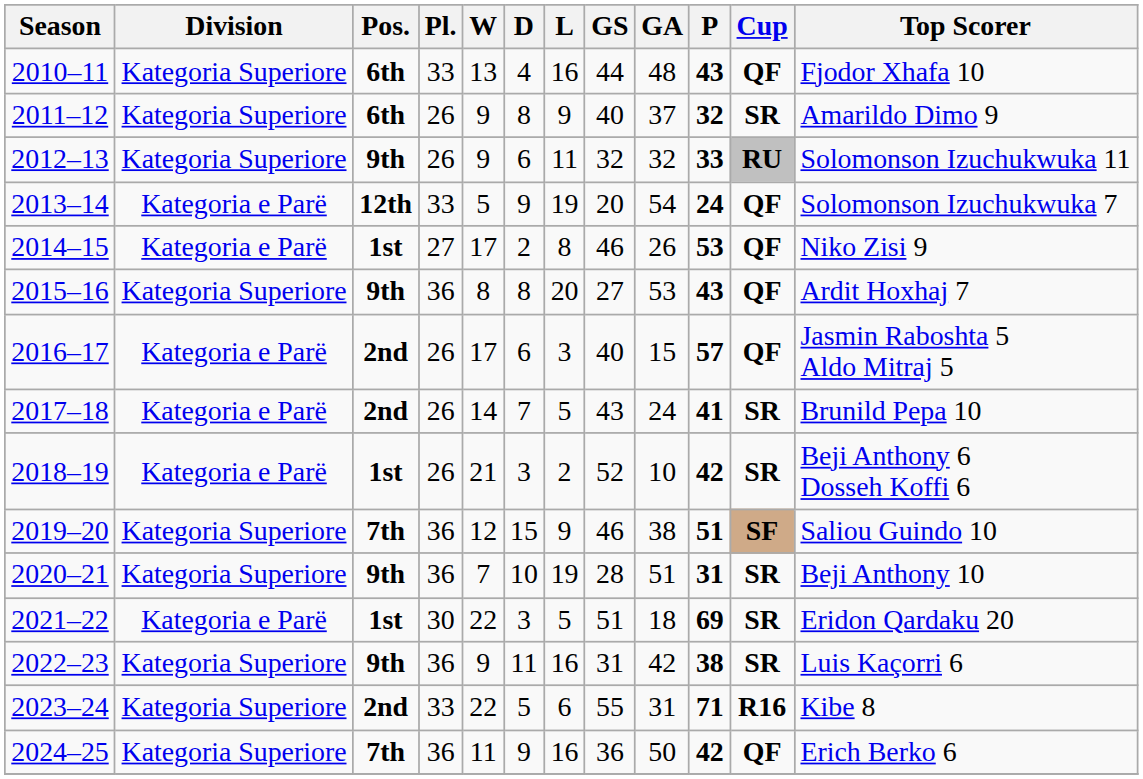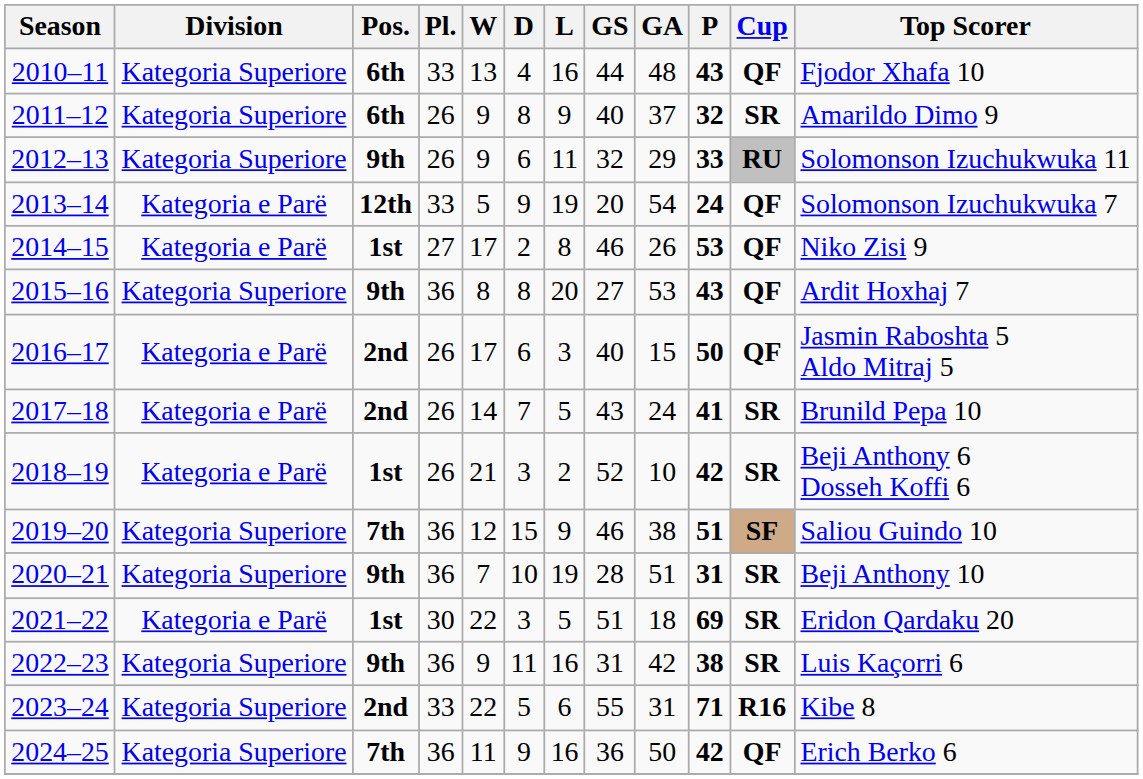 <table class="wikitable mw-collapsible mw-collapsed">
 <tr style="background:#efefef;">
 <th>Season</th>
 <th>Division</th>
 <th>Pos.</th>
 <th>Pl.</th>
 <th>W</th>
 <th>D</th>
 <th>L</th>
 <th>GS</th>
 <th>GA</th>
 <th>P</th>
 <th><a href='#'>Cup</a></th>
 <th>Top Scorer</th>
 </tr>
 <tr>
 <td align=center><a href='#'>2010–11</a></td>
 <td align=center><a href='#'>Kategoria Superiore</a></td>
 <td align=center><strong>6th</strong></td>
 <td align=center>33</td>
 <td align=center>13</td>
 <td align=center>4</td>
 <td align=center>16</td>
 <td align=center>44</td>
 <td align=center>48</td>
 <td align=center><strong>43</strong></td>
 <td align=center><strong>QF</strong></td>
 <td> <a href='#'>Fjodor Xhafa</a> 10</td>
 </tr>
 <tr>
 <td align=center><a href='#'>2011–12</a></td>
 <td align=center><a href='#'>Kategoria Superiore</a></td>
 <td align=center><strong>6th</strong></td>
 <td align=center>26</td>
 <td align=center>9</td>
 <td align=center>8</td>
 <td align=center>9</td>
 <td align=center>40</td>
 <td align=center>37</td>
 <td align=center><strong>32</strong></td>
 <td align=center><strong>SR</strong></td>
 <td> <a href='#'>Amarildo Dimo</a> 9</td>
 </tr>
 <tr>
 <td align=center><a href='#'>2012–13</a></td>
 <td align=center><a href='#'>Kategoria Superiore</a></td>
 <td align=center><strong>9th</strong></td>
 <td align=center>26</td>
 <td align=center>9</td>
 <td align=center>6</td>
 <td align=center>11</td>
 <td align=center>32</td>
-<td align=center>32</td>
+<td align=center>29</td>
 <td align=center><strong>33</strong></td>
 <td style="text-align:center; background:silver;"><strong>RU</strong></td>
 <td> <a href='#'>Solomonson Izuchukwuka</a> 11</td>
 </tr>
 <tr>
 <td align=center><a href='#'>2013–14</a></td>
 <td align=center><a href='#'>Kategoria e Parë</a></td>
 <td align=center><strong>12th</strong></td>
 <td align=center>33</td>
 <td align=center>5</td>
 <td align=center>9</td>
 <td align=center>19</td>
 <td align=center>20</td>
 <td align=center>54</td>
 <td align=center><strong>24</strong></td>
 <td align=center><strong>QF</strong></td>
 <td> <a href='#'>Solomonson Izuchukwuka</a> 7</td>
 </tr>
 <tr>
 <td align=center><a href='#'>2014–15</a></td>
 <td align=center><a href='#'>Kategoria e Parë</a></td>
 <td align=center><strong>1st</strong></td>
 <td align=center>27</td>
 <td align=center>17</td>
 <td align=center>2</td>
 <td align=center>8</td>
 <td align=center>46</td>
 <td align=center>26</td>
 <td align=center><strong>53</strong></td>
 <td align=center><strong>QF</strong></td>
 <td> <a href='#'>Niko Zisi</a> 9</td>
 </tr>
 <tr>
 <td align=center><a href='#'>2015–16</a></td>
 <td align=center><a href='#'>Kategoria Superiore</a></td>
 <td align=center><strong>9th</strong></td>
 <td align=center>36</td>
 <td align=center>8</td>
 <td align=center>8</td>
 <td align=center>20</td>
 <td align=center>27</td>
 <td align=center>53</td>
 <td align=center><strong>43</strong></td>
 <td align=center><strong>QF</strong></td>
 <td> <a href='#'>Ardit Hoxhaj</a> 7</td>
 </tr>
 <tr>
 <td align=center><a href='#'>2016–17</a></td>
 <td align=center><a href='#'>Kategoria e Parë</a></td>
 <td align=center><strong>2nd</strong></td>
 <td align=center>26</td>
 <td align=center>17</td>
 <td align=center>6</td>
 <td align=center>3</td>
 <td align=center>40</td>
 <td align=center>15</td>
-<td align=center><strong>57</strong></td>
+<td align=center><strong>50</strong></td>
 <td align=center><strong>QF</strong></td>
 <td> <a href='#'>Jasmin Raboshta</a> 5 <br> <a href='#'>Aldo Mitraj</a> 5</td>
 </tr>
 <tr>
 <td align=center><a href='#'>2017–18</a></td>
 <td align=center><a href='#'>Kategoria e Parë</a></td>
 <td align=center><strong>2nd</strong></td>
 <td align=center>26</td>
 <td align=center>14</td>
 <td align=center>7</td>
 <td align=center>5</td>
 <td align=center>43</td>
 <td align=center>24</td>
 <td align=center><strong>41</strong></td>
 <td align=center><strong>SR</strong></td>
 <td> <a href='#'>Brunild Pepa</a> 10</td>
 </tr>
 <tr>
 <td align=center><a href='#'>2018–19</a></td>
 <td align=center><a href='#'>Kategoria e Parë</a></td>
 <td align=center><strong>1st</strong></td>
 <td align=center>26</td>
 <td align=center>21</td>
 <td align=center>3</td>
 <td align=center>2</td>
 <td align=center>52</td>
 <td align=center>10</td>
 <td align=center><strong>42</strong></td>
 <td align=center><strong>SR</strong></td>
 <td> <a href='#'>Beji Anthony</a> 6 <br> <a href='#'>Dosseh Koffi</a> 6</td>
 </tr>
 <tr>
 <td align=center><a href='#'>2019–20</a></td>
 <td align=center><a href='#'>Kategoria Superiore</a></td>
 <td align=center><strong>7th</strong></td>
 <td align=center>36</td>
 <td align=center>12</td>
 <td align=center>15</td>
 <td align=center>9</td>
 <td align=center>46</td>
 <td align=center>38</td>
 <td align=center><strong>51</strong></td>
 <td style="text-align:center;" bgcolor=CFAA88><strong>SF</strong></td>
 <td> <a href='#'>Saliou Guindo</a> 10</td>
 </tr>
 <tr>
 <td align=center><a href='#'>2020–21</a></td>
 <td align=center><a href='#'>Kategoria Superiore</a></td>
 <td align=center><strong>9th</strong></td>
 <td align=center>36</td>
 <td align=center>7</td>
 <td align=center>10</td>
 <td align=center>19</td>
 <td align=center>28</td>
 <td align=center>51</td>
 <td align=center><strong>31</strong></td>
 <td align=center><strong>SR</strong></td>
 <td> <a href='#'>Beji Anthony</a> 10</td>
 </tr>
 <tr>
 <td align=center><a href='#'>2021–22</a></td>
 <td align=center><a href='#'>Kategoria e Parë</a></td>
 <td align=center><strong>1st</strong></td>
 <td align=center>30</td>
 <td align=center>22</td>
 <td align=center>3</td>
 <td align=center>5</td>
 <td align=center>51</td>
 <td align=center>18</td>
 <td align=center><strong>69</strong></td>
 <td align=center><strong>SR</strong></td>
 <td> <a href='#'>Eridon Qardaku</a> 20</td>
 </tr>
 <tr>
 <td align=center><a href='#'>2022–23</a></td>
 <td align=center><a href='#'>Kategoria Superiore</a></td>
 <td align=center><strong>9th</strong></td>
 <td align=center>36</td>
 <td align=center>9</td>
 <td align=center>11</td>
 <td align=center>16</td>
 <td align=center>31</td>
 <td align=center>42</td>
 <td align=center><strong>38</strong></td>
 <td align=center><strong>SR</strong></td>
 <td> <a href='#'>Luis Kaçorri</a> 6</td>
 </tr>
 <tr>
 <td align=center><a href='#'>2023–24</a></td>
 <td align=center><a href='#'>Kategoria Superiore</a></td>
 <td align=center><strong>2nd</strong></td>
 <td align=center>33</td>
 <td align=center>22</td>
 <td align=center>5</td>
 <td align=center>6</td>
 <td align=center>55</td>
 <td align=center>31</td>
 <td align=center><strong>71</strong></td>
 <td align=center><strong>R16</strong></td>
 <td> <a href='#'>Kibe</a> 8</td>
 </tr>
 <tr>
 <td align=center><a href='#'>2024–25</a></td>
 <td align=center><a href='#'>Kategoria Superiore</a></td>
 <td align=center><strong>7th</strong></td>
 <td align=center>36</td>
 <td align=center>11</td>
 <td align=center>9</td>
 <td align=center>16</td>
 <td align=center>36</td>
 <td align=center>50</td>
 <td align=center><strong>42</strong></td>
 <td align=center><strong>QF</strong></td>
 <td> <a href='#'>Erich Berko</a> 6</td>
 </tr>
 <tr>
 </tr>
 </table>
